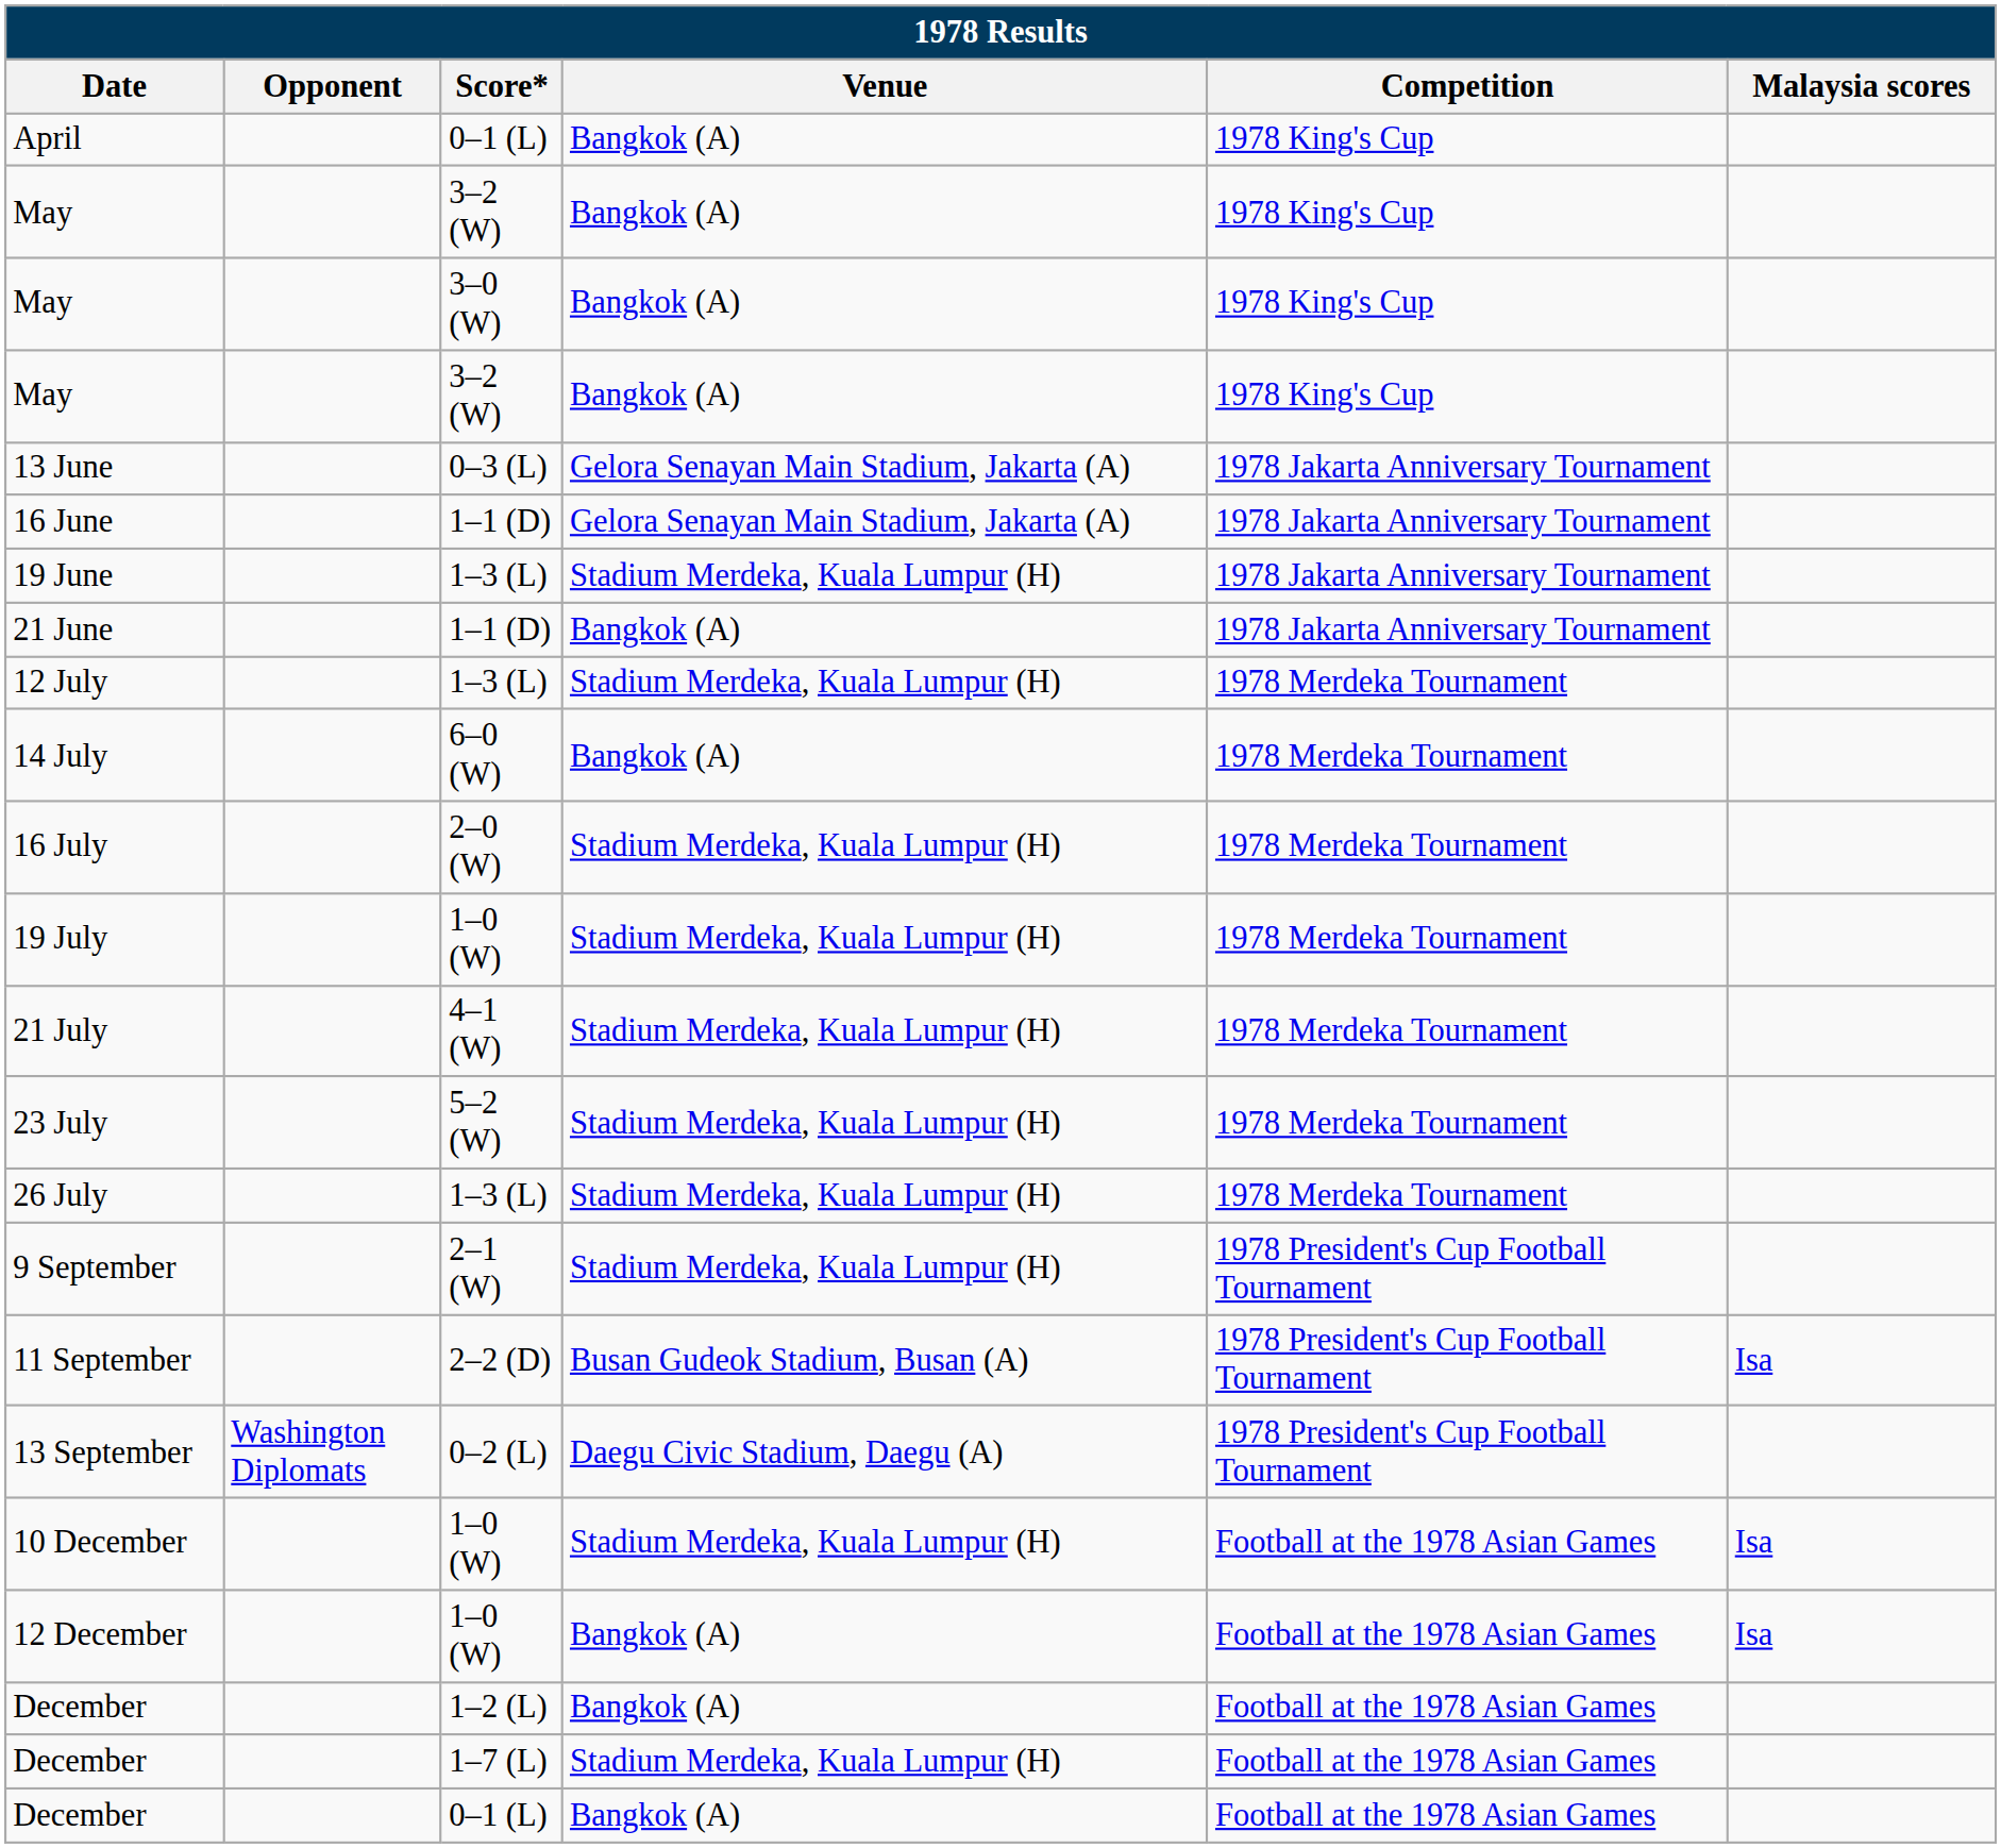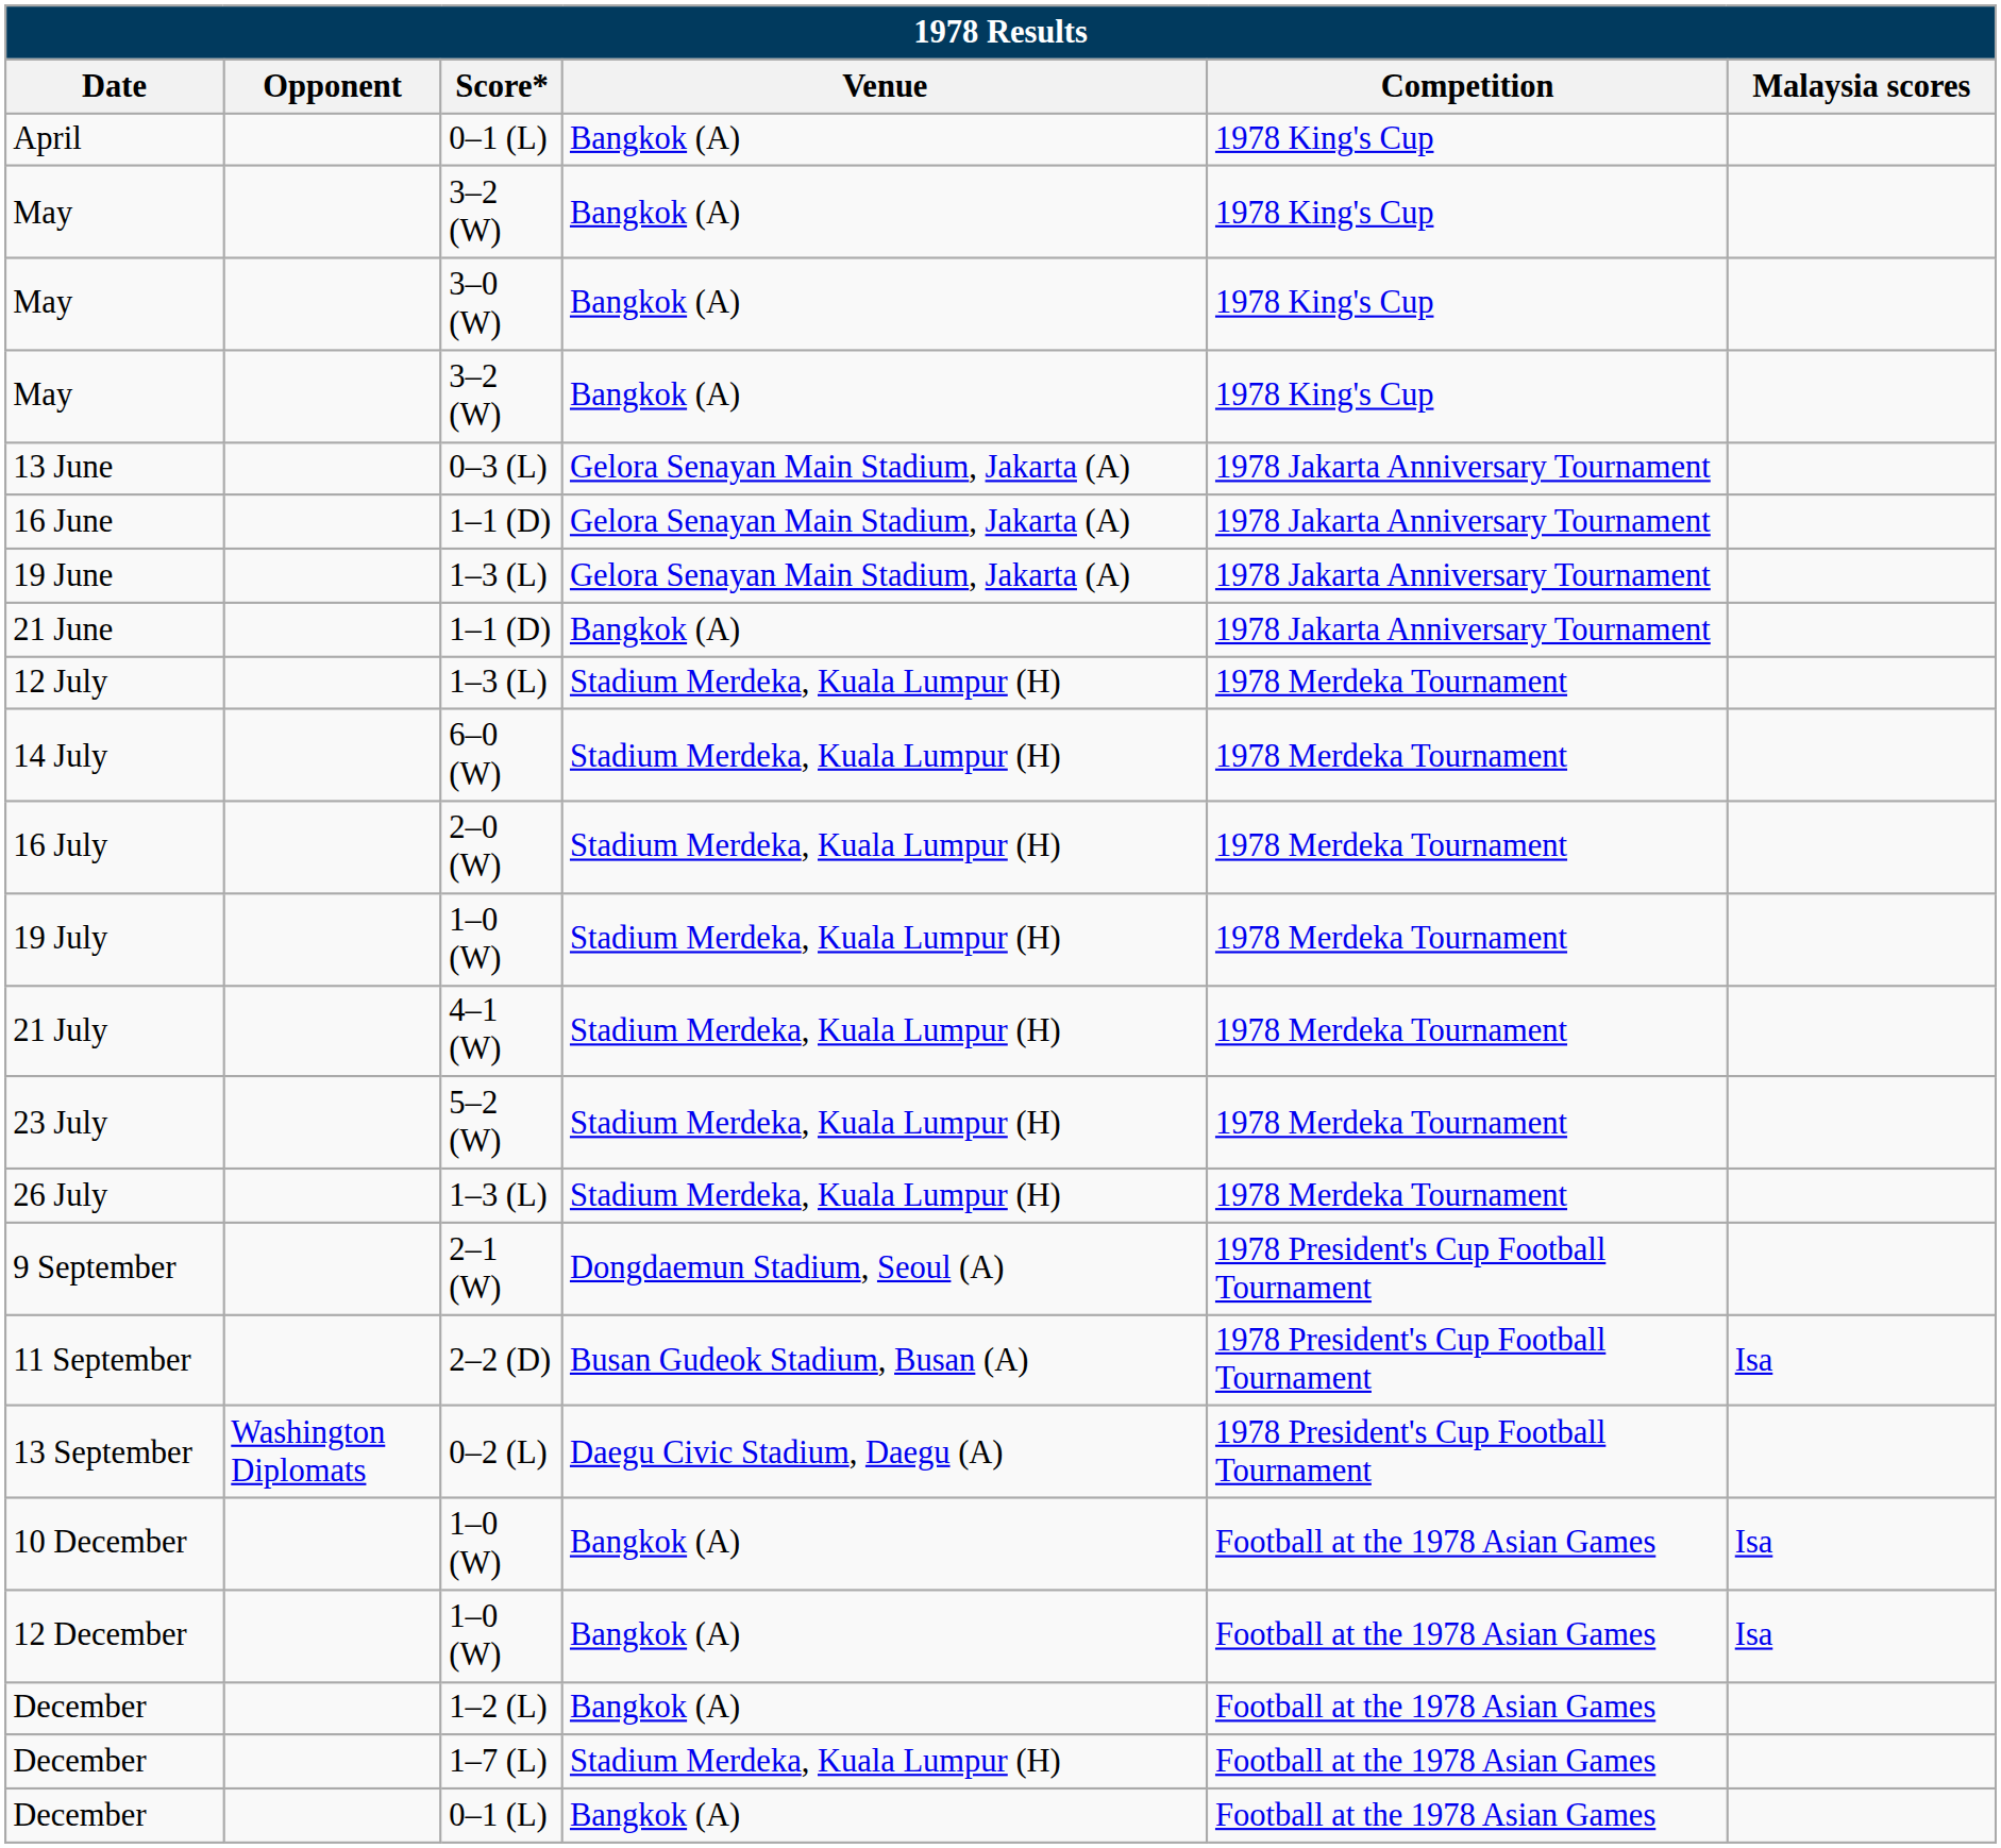 <table class="wikitable" width=100% style="text-align:left;font-size:90%;">
 <tr>
 <th colspan=9 style="background: #013A5E; color: #FFFFFF;">1978 Results</th>
 </tr>
 <tr>
 <th width=80>Date</th>
 <th width=80>Opponent</th>
 <th width=20>Score*</th>
 <th width=250>Venue</th>
 <th width=200>Competition</th>
 <th width=100>Malaysia scores</th>
 </tr>
 <tr>
 <td>April</td>
 <td></td>
 <td>0–1 (L)</td>
 <td><a href='#'>Bangkok</a> (A)</td>
 <td><a href='#'>1978 King's Cup</a></td>
 <td></td>
 </tr>
 <tr>
 <td>May</td>
 <td></td>
 <td>3–2 (W)</td>
 <td><a href='#'>Bangkok</a> (A)</td>
 <td><a href='#'>1978 King's Cup</a></td>
 <td></td>
 </tr>
 <tr>
 <td>May</td>
 <td></td>
 <td>3–0 (W)</td>
 <td><a href='#'>Bangkok</a> (A)</td>
 <td><a href='#'>1978 King's Cup</a></td>
 <td></td>
 </tr>
 <tr>
 <td>May</td>
 <td></td>
 <td>3–2 (W)</td>
 <td><a href='#'>Bangkok</a> (A)</td>
 <td><a href='#'>1978 King's Cup</a></td>
 <td></td>
 </tr>
 <tr>
 <td>13 June</td>
 <td></td>
 <td>0–3 (L)</td>
 <td><a href='#'>Gelora Senayan Main Stadium</a>, <a href='#'>Jakarta</a> (A)</td>
 <td><a href='#'>1978 Jakarta Anniversary Tournament</a></td>
 <td></td>
 </tr>
 <tr>
 <td>16 June</td>
 <td></td>
 <td>1–1 (D)</td>
 <td><a href='#'>Gelora Senayan Main Stadium</a>, <a href='#'>Jakarta</a> (A)</td>
 <td><a href='#'>1978 Jakarta Anniversary Tournament</a></td>
 <td></td>
 </tr>
 <tr>
 <td>19 June</td>
 <td></td>
 <td>1–3 (L)</td>
-<td><a href='#'>Stadium Merdeka</a>, <a href='#'>Kuala Lumpur</a> (H)</td>
+<td><a href='#'>Gelora Senayan Main Stadium</a>, <a href='#'>Jakarta</a> (A)</td>
 <td><a href='#'>1978 Jakarta Anniversary Tournament</a></td>
 <td></td>
 </tr>
 <tr>
 <td>21 June</td>
 <td></td>
 <td>1–1 (D)</td>
 <td><a href='#'>Bangkok</a> (A)</td>
 <td><a href='#'>1978 Jakarta Anniversary Tournament</a></td>
 <td></td>
 </tr>
 <tr>
 <td>12 July</td>
 <td></td>
 <td>1–3 (L)</td>
 <td><a href='#'>Stadium Merdeka</a>, <a href='#'>Kuala Lumpur</a> (H)</td>
 <td><a href='#'>1978 Merdeka Tournament</a></td>
 <td></td>
 </tr>
 <tr>
 <td>14 July</td>
 <td></td>
 <td>6–0 (W)</td>
-<td><a href='#'>Bangkok</a> (A)</td>
+<td><a href='#'>Stadium Merdeka</a>, <a href='#'>Kuala Lumpur</a> (H)</td>
 <td><a href='#'>1978 Merdeka Tournament</a></td>
 <td></td>
 </tr>
 <tr>
 <td>16 July</td>
 <td></td>
 <td>2–0 (W)</td>
 <td><a href='#'>Stadium Merdeka</a>, <a href='#'>Kuala Lumpur</a> (H)</td>
 <td><a href='#'>1978 Merdeka Tournament</a></td>
 <td></td>
 </tr>
 <tr>
 <td>19 July</td>
 <td></td>
 <td>1–0 (W)</td>
 <td><a href='#'>Stadium Merdeka</a>, <a href='#'>Kuala Lumpur</a> (H)</td>
 <td><a href='#'>1978 Merdeka Tournament</a></td>
 <td></td>
 </tr>
 <tr>
 <td>21 July</td>
 <td></td>
 <td>4–1 (W)</td>
 <td><a href='#'>Stadium Merdeka</a>, <a href='#'>Kuala Lumpur</a> (H)</td>
 <td><a href='#'>1978 Merdeka Tournament</a></td>
 <td></td>
 </tr>
 <tr>
 <td>23 July</td>
 <td></td>
 <td>5–2 (W)</td>
 <td><a href='#'>Stadium Merdeka</a>, <a href='#'>Kuala Lumpur</a> (H)</td>
 <td><a href='#'>1978 Merdeka Tournament</a></td>
 <td></td>
 </tr>
 <tr>
 <td>26 July</td>
 <td></td>
 <td>1–3 (L)</td>
 <td><a href='#'>Stadium Merdeka</a>, <a href='#'>Kuala Lumpur</a> (H)</td>
 <td><a href='#'>1978 Merdeka Tournament</a></td>
 <td></td>
 </tr>
 <tr>
 <td>9 September</td>
 <td></td>
 <td>2–1 (W)</td>
-<td><a href='#'>Stadium Merdeka</a>, <a href='#'>Kuala Lumpur</a> (H)</td>
+<td><a href='#'>Dongdaemun Stadium</a>, <a href='#'>Seoul</a> (A)</td>
 <td><a href='#'>1978 President's Cup Football Tournament</a></td>
 <td></td>
 </tr>
 <tr>
 <td>11 September</td>
 <td></td>
 <td>2–2 (D)</td>
 <td><a href='#'>Busan Gudeok Stadium</a>, <a href='#'>Busan</a> (A)</td>
 <td><a href='#'>1978 President's Cup Football Tournament</a></td>
 <td><a href='#'>Isa</a> </td>
 </tr>
 <tr>
 <td>13 September</td>
 <td> <a href='#'>Washington Diplomats</a></td>
 <td>0–2 (L)</td>
 <td><a href='#'>Daegu Civic Stadium</a>, <a href='#'>Daegu</a> (A)</td>
 <td><a href='#'>1978 President's Cup Football Tournament</a></td>
 <td></td>
 </tr>
 <tr>
 <td>10 December</td>
 <td></td>
 <td>1–0 (W)</td>
-<td><a href='#'>Stadium Merdeka</a>, <a href='#'>Kuala Lumpur</a> (H)</td>
+<td><a href='#'>Bangkok</a> (A)</td>
 <td><a href='#'>Football at the 1978 Asian Games</a></td>
 <td><a href='#'>Isa</a> </td>
 </tr>
 <tr>
 <td>12 December</td>
 <td></td>
 <td>1–0 (W)</td>
 <td><a href='#'>Bangkok</a> (A)</td>
 <td><a href='#'>Football at the 1978 Asian Games</a></td>
 <td><a href='#'>Isa</a> </td>
 </tr>
 <tr>
 <td>December</td>
 <td></td>
 <td>1–2 (L)</td>
 <td><a href='#'>Bangkok</a> (A)</td>
 <td><a href='#'>Football at the 1978 Asian Games</a></td>
 <td></td>
 </tr>
 <tr>
 <td>December</td>
 <td></td>
 <td>1–7 (L)</td>
 <td><a href='#'>Stadium Merdeka</a>, <a href='#'>Kuala Lumpur</a> (H)</td>
 <td><a href='#'>Football at the 1978 Asian Games</a></td>
 <td></td>
 </tr>
 <tr>
 <td>December</td>
 <td></td>
 <td>0–1 (L)</td>
 <td><a href='#'>Bangkok</a> (A)</td>
 <td><a href='#'>Football at the 1978 Asian Games</a></td>
 <td></td>
 </tr>
 </table>
